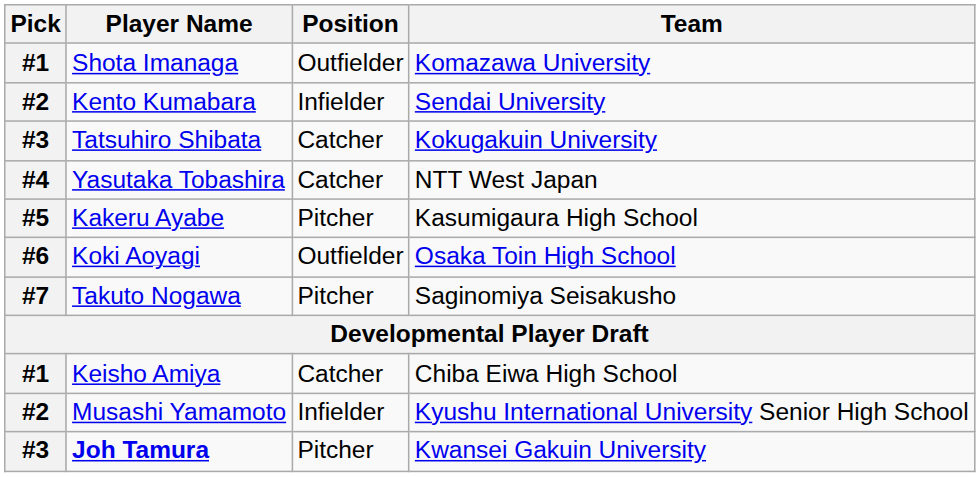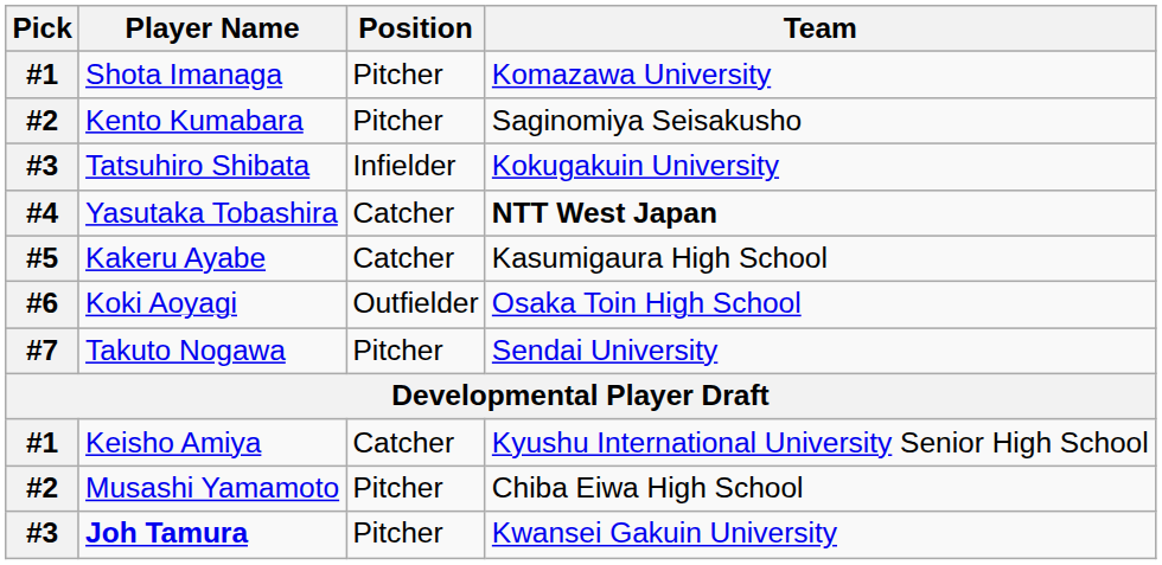 <table class="wikitable">
 <tr>
 <th>Pick</th>
 <th>Player Name</th>
 <th>Position</th>
 <th>Team</th>
 </tr>
 <tr>
 <th>#1</th>
 <td><a href='#'>Shota Imanaga</a></td>
-<td>Outfielder</td>
+<td>Pitcher</td>
 <td><a href='#'>Komazawa University</a></td>
 </tr>
 <tr>
 <th>#2</th>
 <td><a href='#'>Kento Kumabara</a></td>
-<td>Infielder</td>
-<td><a href='#'>Sendai University</a></td>
+<td>Pitcher</td>
+<td>Saginomiya Seisakusho</td>
 </tr>
 <tr>
 <th>#3</th>
 <td><a href='#'>Tatsuhiro Shibata</a></td>
-<td>Catcher</td>
+<td>Infielder</td>
 <td><a href='#'>Kokugakuin University</a></td>
 </tr>
 <tr>
 <th>#4</th>
 <td><a href='#'>Yasutaka Tobashira</a></td>
 <td>Catcher</td>
-<td>NTT West Japan</td>
+<td><strong>NTT West Japan</strong></td>
 </tr>
 <tr>
 <th>#5</th>
 <td><a href='#'>Kakeru Ayabe</a></td>
-<td>Pitcher</td>
+<td>Catcher</td>
 <td>Kasumigaura High School</td>
 </tr>
 <tr>
 <th>#6</th>
 <td><a href='#'>Koki Aoyagi</a></td>
 <td>Outfielder</td>
 <td><a href='#'>Osaka Toin High School</a></td>
 </tr>
 <tr>
 <th>#7</th>
 <td><a href='#'>Takuto Nogawa</a></td>
 <td>Pitcher</td>
-<td>Saginomiya Seisakusho</td>
+<td><a href='#'>Sendai University</a></td>
 </tr>
 <tr>
 <th colspan="5">Developmental Player Draft</th>
 </tr>
 <tr>
 <th>#1</th>
 <td><a href='#'>Keisho Amiya</a></td>
 <td>Catcher</td>
-<td>Chiba Eiwa High School</td>
+<td><a href='#'>Kyushu International University</a> Senior High School</td>
 </tr>
 <tr>
 <th>#2</th>
 <td><a href='#'>Musashi Yamamoto</a></td>
-<td>Infielder</td>
-<td><a href='#'>Kyushu International University</a> Senior High School</td>
+<td>Pitcher</td>
+<td>Chiba Eiwa High School</td>
 </tr>
 <tr>
 <th>#3</th>
 <td><strong><a href='#'>Joh Tamura</a></strong></td>
 <td>Pitcher</td>
 <td><a href='#'>Kwansei Gakuin University</a></td>
 </tr>
 </table>
